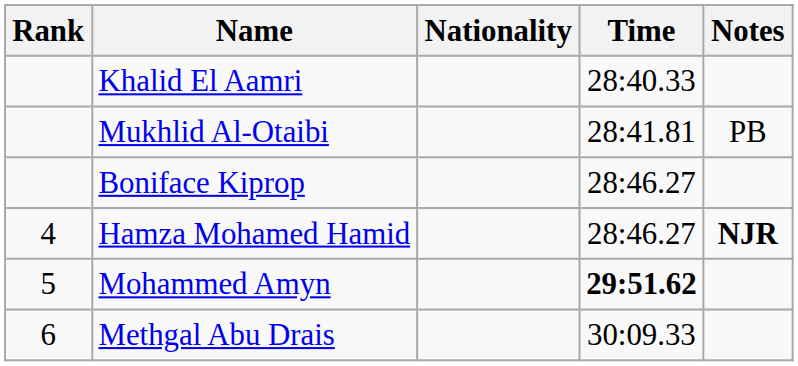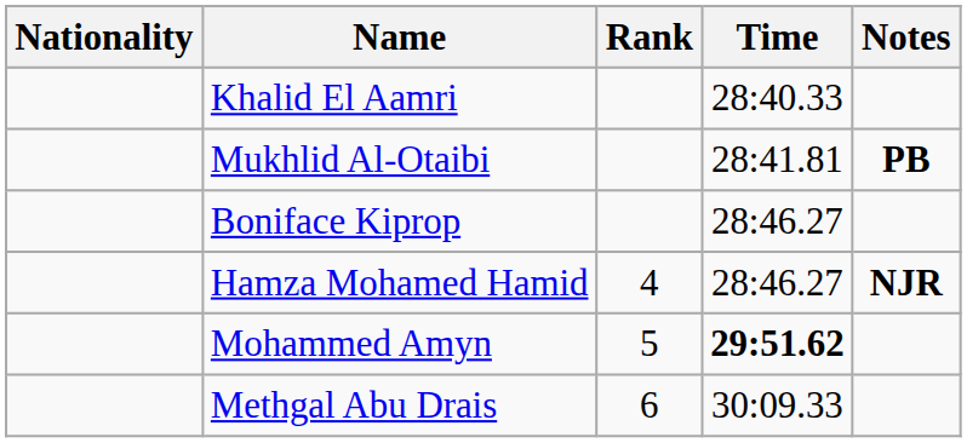 <table class="wikitable sortable" style="text-align:center;font-size:95%">
 <tr>
+<th>Nationality</th>
+<th>Name</th>
 <th>Rank</th>
-<th>Name</th>
-<th>Nationality</th>
 <th>Time</th>
 <th>Notes</th>
 </tr>
 <tr>
+<td align=left></td>
+<td align=left><a href='#'>Khalid El Aamri</a></td>
 <td></td>
-<td align=left><a href='#'>Khalid El Aamri</a></td>
-<td align=left></td>
 <td>28:40.33</td>
 <td></td>
 </tr>
 <tr>
+<td align=left></td>
+<td align=left><a href='#'>Mukhlid Al-Otaibi</a></td>
 <td></td>
-<td align=left><a href='#'>Mukhlid Al-Otaibi</a></td>
-<td align=left></td>
 <td>28:41.81</td>
-<td>PB</td>
+<td><strong>PB</strong></td>
 </tr>
 <tr>
+<td align=left></td>
+<td align=left><a href='#'>Boniface Kiprop</a></td>
 <td></td>
-<td align=left><a href='#'>Boniface Kiprop</a></td>
-<td align=left></td>
 <td>28:46.27</td>
 <td></td>
 </tr>
 <tr>
+<td align=left></td>
+<td align=left><a href='#'>Hamza Mohamed Hamid</a></td>
 <td>4</td>
-<td align=left><a href='#'>Hamza Mohamed Hamid</a></td>
-<td align=left></td>
 <td>28:46.27</td>
 <td><strong>NJR</strong></td>
 </tr>
 <tr>
+<td align=left></td>
+<td align=left><a href='#'>Mohammed Amyn</a></td>
 <td>5</td>
-<td align=left><a href='#'>Mohammed Amyn</a></td>
-<td align=left></td>
 <td><strong>29:51.62</strong></td>
 <td></td>
 </tr>
 <tr>
+<td align=left></td>
+<td align=left><a href='#'>Methgal Abu Drais</a></td>
 <td>6</td>
-<td align=left><a href='#'>Methgal Abu Drais</a></td>
-<td align=left></td>
 <td>30:09.33</td>
 <td></td>
 </tr>
 </table>
